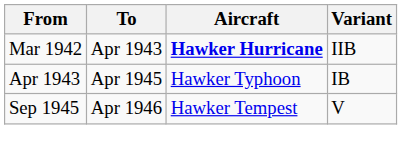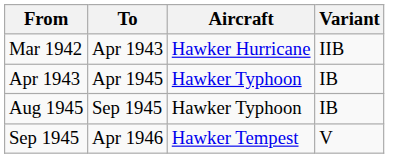 <table class="wikitable">
 <tr>
 <th>From</th>
 <th>To</th>
 <th>Aircraft</th>
 <th>Variant</th>
 </tr>
 <tr>
 <td>Mar 1942</td>
 <td>Apr 1943</td>
-<td><strong><a href='#'>Hawker Hurricane</a></strong></td>
+<td><a href='#'>Hawker Hurricane</a></td>
 <td>IIB</td>
 </tr>
 <tr>
 <td>Apr 1943</td>
 <td>Apr 1945</td>
 <td><a href='#'>Hawker Typhoon</a></td>
 <td>IB</td>
 </tr>
 <tr>
+<td>Aug 1945</td>
+<td>Sep 1945</td>
+<td>Hawker Typhoon</td>
+<td>IB</td>
+</tr>
+<tr>
 <td>Sep 1945</td>
 <td>Apr 1946</td>
 <td><a href='#'>Hawker Tempest</a></td>
 <td>V</td>
 </tr>
 </table>
